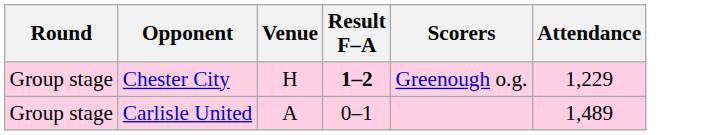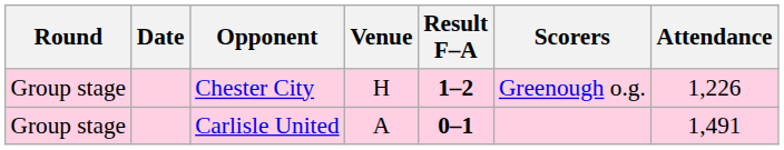 <table class="wikitable sortable" style="text-align:center;">
 <tr>
 <th>Round</th>
+<th>Date</th>
 <th>Opponent</th>
 <th>Venue</th>
 <th>Result<br>F–A</th>
 <th class=unsortable>Scorers</th>
 <th>Attendance</th>
 </tr>
 <tr bgcolor="#ffd0e3">
 <td align=left>Group stage</td>
+<td></td>
 <td align=left><a href='#'>Chester City</a></td>
 <td>H</td>
 <td><strong>1–2</strong></td>
 <td align=left><a href='#'>Greenough</a> o.g.</td>
-<td>1,229</td>
+<td>1,226</td>
 </tr>
 <tr bgcolor="#ffd0e3">
 <td align=left>Group stage</td>
+<td></td>
 <td align=left><a href='#'>Carlisle United</a></td>
 <td>A</td>
-<td>0–1</td>
+<td><strong>0–1</strong></td>
 <td></td>
-<td>1,489</td>
+<td>1,491</td>
 </tr>
 </table>
